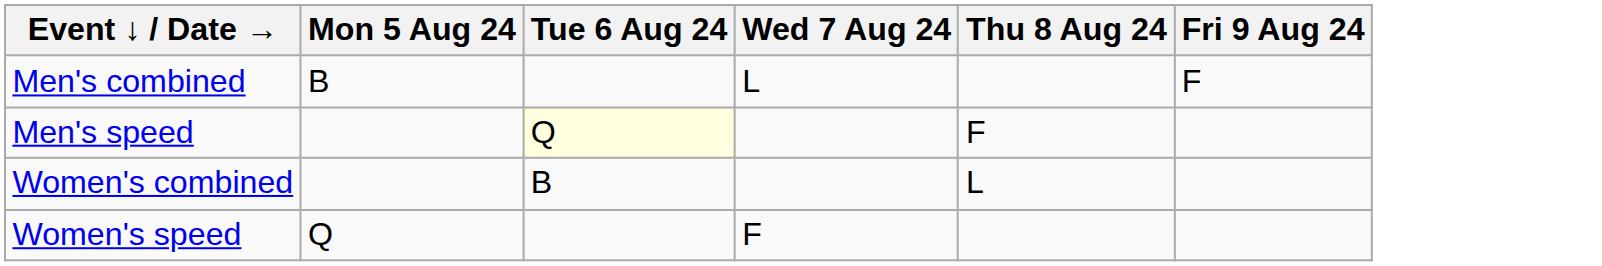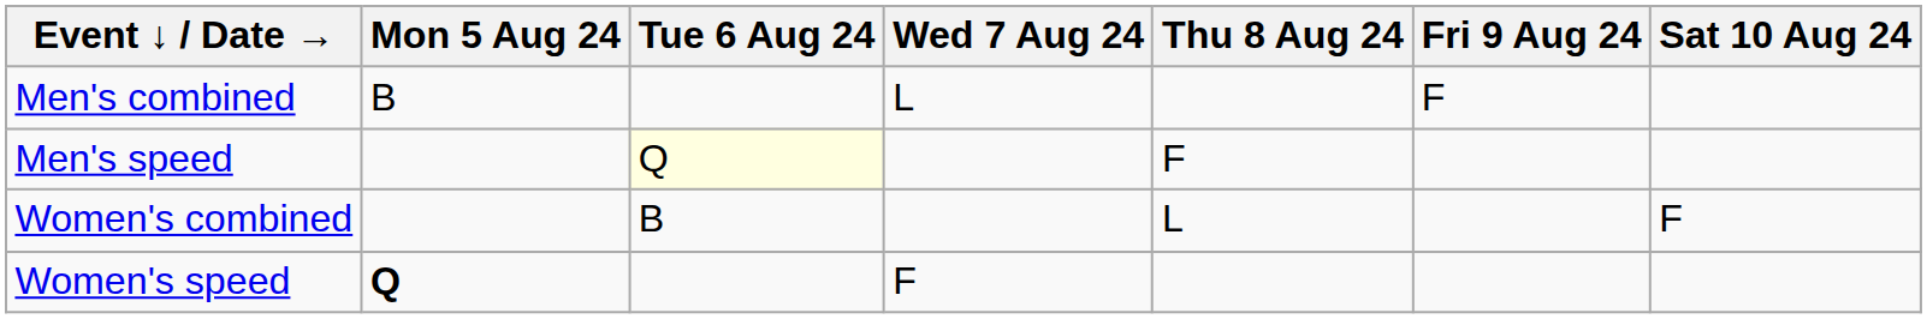 <table class="wikitable olympic-schedule sport-climbing">
 <tr>
 <th>Event ↓ / Date →</th>
 <th>Mon 5 Aug 24</th>
 <th>Tue 6 Aug 24</th>
 <th>Wed 7 Aug 24</th>
 <th>Thu 8 Aug 24</th>
 <th>Fri 9 Aug 24</th>
+<th>Sat 10 Aug 24</th>
 </tr>
 <tr>
 <td class="event"><a href='#'>Men's combined</a></td>
 <td class="qualifiers">B</td>
 <td></td>
 <td class="qualifiers">L</td>
 <td></td>
 <td class="final">F</td>
+<td></td>
 </tr>
 <tr>
 <td class="event"><a href='#'>Men's speed</a></td>
 <td></td>
 <td class="qualifiers" style="background: lightyellow;">Q</td>
 <td></td>
 <td class="final">F</td>
+<td></td>
 <td></td>
 </tr>
 <tr>
 <td class="event"><a href='#'>Women's combined</a></td>
 <td></td>
 <td class="qualifiers">B</td>
 <td></td>
 <td class="qualifiers">L</td>
 <td></td>
+<td class="final">F</td>
 </tr>
 <tr>
 <td class="event"><a href='#'>Women's speed</a></td>
-<td class="qualifiers">Q</td>
+<td class="qualifiers"><strong>Q</strong></td>
 <td></td>
 <td class="final">F</td>
 <td></td>
 <td></td>
+<td></td>
 </tr>
 </table>
